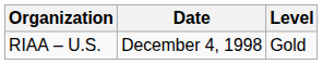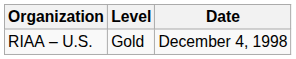 <table class="wikitable">
 <tr>
 <th align="left">Organization</th>
+<th align="left">Level</th>
 <th align="left">Date</th>
-<th align="left">Level</th>
 </tr>
 <tr>
 <td align="left">RIAA – U.S.</td>
+<td align="left">Gold</td>
 <td align="left">December 4, 1998</td>
-<td align="left">Gold</td>
 </tr>
 </table>
